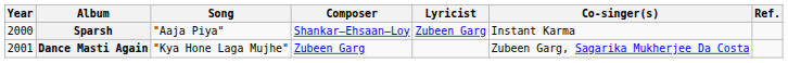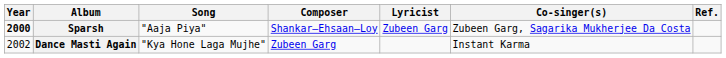 <table class="wikitable plainrowheaders">
 <tr>
 <th scope="col">Year</th>
 <th scope="col">Album</th>
 <th scope="col">Song</th>
 <th scope="col">Composer</th>
 <th scope="col">Lyricist</th>
 <th scope="col">Co-singer(s)</th>
 <th scope="col">Ref.</th>
 </tr>
 <tr>
-<td>2000</td>
+<td><strong>2000</strong></td>
 <th>Sparsh</th>
 <td>"Aaja Piya"</td>
 <td><a href='#'>Shankar–Ehsaan–Loy</a></td>
 <td><a href='#'>Zubeen Garg</a></td>
-<td>Instant Karma</td>
+<td>Zubeen Garg, <a href='#'>Sagarika Mukherjee Da Costa</a></td>
 <td></td>
 </tr>
 <tr>
-<td>2001</td>
+<td>2002</td>
 <th>Dance Masti Again</th>
 <td>"Kya Hone Laga Mujhe"</td>
 <td><a href='#'>Zubeen Garg</a></td>
 <td></td>
-<td>Zubeen Garg, <a href='#'>Sagarika Mukherjee Da Costa</a></td>
+<td>Instant Karma</td>
 <td></td>
 </tr>
 </table>
